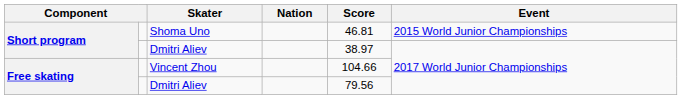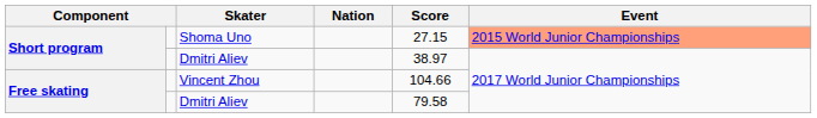 <table class="wikitable unsortable" style="text-align:left; width:75%">
 <tr>
 <th colspan="2" scope="col">Component</th>
 <th scope="col">Skater</th>
 <th scope="col">Nation</th>
 <th scope="col">Score</th>
 <th scope="col">Event</th>
 </tr>
 <tr>
 <th rowspan="2" scope="row" style="text-align:left"><a href='#'>Short program</a></th>
 <td></td>
 <td><a href='#'>Shoma Uno</a></td>
 <td></td>
-<td style="text-align:center">46.81</td>
-<td><a href='#'>2015 World Junior Championships</a></td>
+<td style="text-align:center">27.15</td>
+<td style="background: lightsalmon;"><a href='#'>2015 World Junior Championships</a></td>
 </tr>
 <tr>
 <td></td>
 <td><a href='#'>Dmitri Aliev</a></td>
 <td></td>
 <td style="text-align:center">38.97</td>
 <td rowspan="3"><a href='#'>2017 World Junior Championships</a></td>
 </tr>
 <tr>
 <th rowspan="2" scope="row" style="text-align:left"><a href='#'>Free skating</a></th>
 <td></td>
 <td><a href='#'>Vincent Zhou</a></td>
 <td></td>
 <td style="text-align:center">104.66</td>
 </tr>
 <tr>
 <td></td>
 <td><a href='#'>Dmitri Aliev</a></td>
 <td></td>
-<td style="text-align:center">79.56</td>
+<td style="text-align:center">79.58</td>
 </tr>
 </table>
